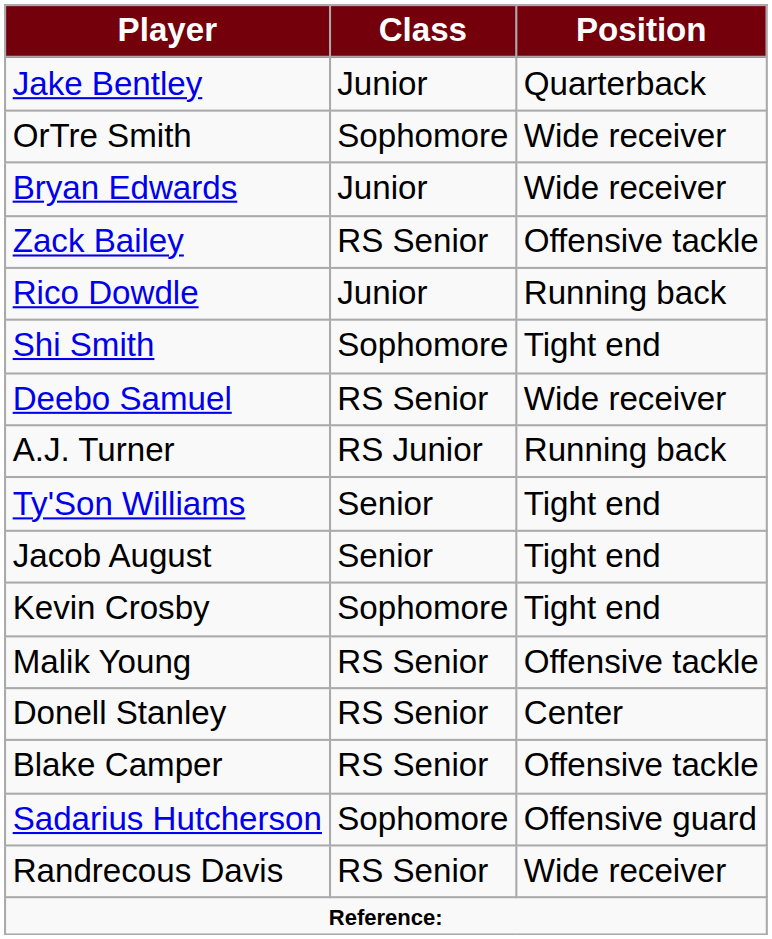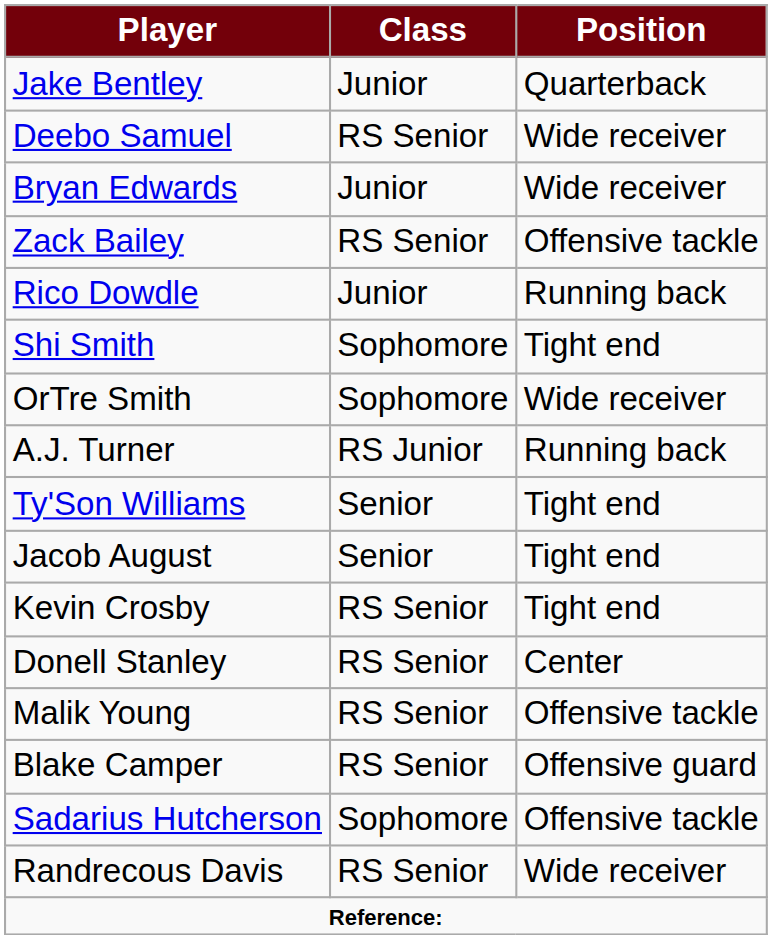 <table class="wikitable">
 <tr ;>
 <th style="background:#73000a;color:white;">Player</th>
 <th style="background:#73000a;color:white;">Class</th>
 <th style="background:#73000a;color:white;">Position</th>
 </tr>
 <tr>
 <td><a href='#'>Jake Bentley</a></td>
 <td>Junior</td>
 <td>Quarterback</td>
 </tr>
 <tr>
-<td>OrTre Smith</td>
-<td>Sophomore</td>
+<td><a href='#'>Deebo Samuel</a></td>
+<td>RS Senior</td>
 <td>Wide receiver</td>
 </tr>
 <tr>
 <td><a href='#'>Bryan Edwards</a></td>
 <td>Junior</td>
 <td>Wide receiver</td>
 </tr>
 <tr>
 <td><a href='#'>Zack Bailey</a></td>
 <td>RS Senior</td>
 <td>Offensive tackle</td>
 </tr>
 <tr>
 <td><a href='#'>Rico Dowdle</a></td>
 <td>Junior</td>
 <td>Running back</td>
 </tr>
 <tr>
 <td><a href='#'>Shi Smith</a></td>
 <td>Sophomore</td>
 <td>Tight end</td>
 </tr>
 <tr>
-<td><a href='#'>Deebo Samuel</a></td>
-<td>RS Senior</td>
+<td>OrTre Smith</td>
+<td>Sophomore</td>
 <td>Wide receiver</td>
 </tr>
 <tr>
 <td>A.J. Turner</td>
 <td>RS Junior</td>
 <td>Running back</td>
 </tr>
 <tr>
 <td><a href='#'>Ty'Son Williams</a></td>
 <td>Senior</td>
 <td>Tight end</td>
 </tr>
 <tr>
 <td>Jacob August</td>
 <td>Senior</td>
 <td>Tight end</td>
 </tr>
 <tr>
 <td>Kevin Crosby</td>
-<td>Sophomore</td>
+<td>RS Senior</td>
 <td>Tight end</td>
+</tr>
+<tr>
+<td>Donell Stanley</td>
+<td>RS Senior</td>
+<td>Center</td>
 </tr>
 <tr>
 <td>Malik Young</td>
 <td>RS Senior</td>
 <td>Offensive tackle</td>
 </tr>
 <tr>
-<td>Donell Stanley</td>
-<td>RS Senior</td>
-<td>Center</td>
-</tr>
-<tr>
 <td>Blake Camper</td>
 <td>RS Senior</td>
-<td>Offensive tackle</td>
+<td>Offensive guard</td>
 </tr>
 <tr>
 <td><a href='#'>Sadarius Hutcherson</a></td>
 <td>Sophomore</td>
-<td>Offensive guard</td>
+<td>Offensive tackle</td>
 </tr>
 <tr>
 <td>Randrecous Davis</td>
 <td>RS Senior</td>
 <td>Wide receiver</td>
 </tr>
 <tr>
 <td colspan="3"  style="font-size:8pt; text-align:center;"><strong>Reference:</strong></td>
 </tr>
 </table>
